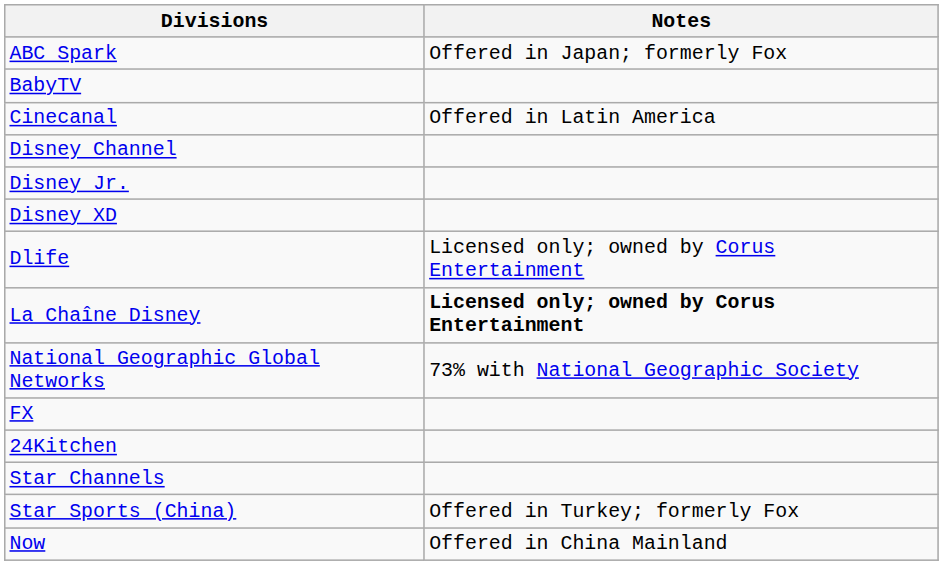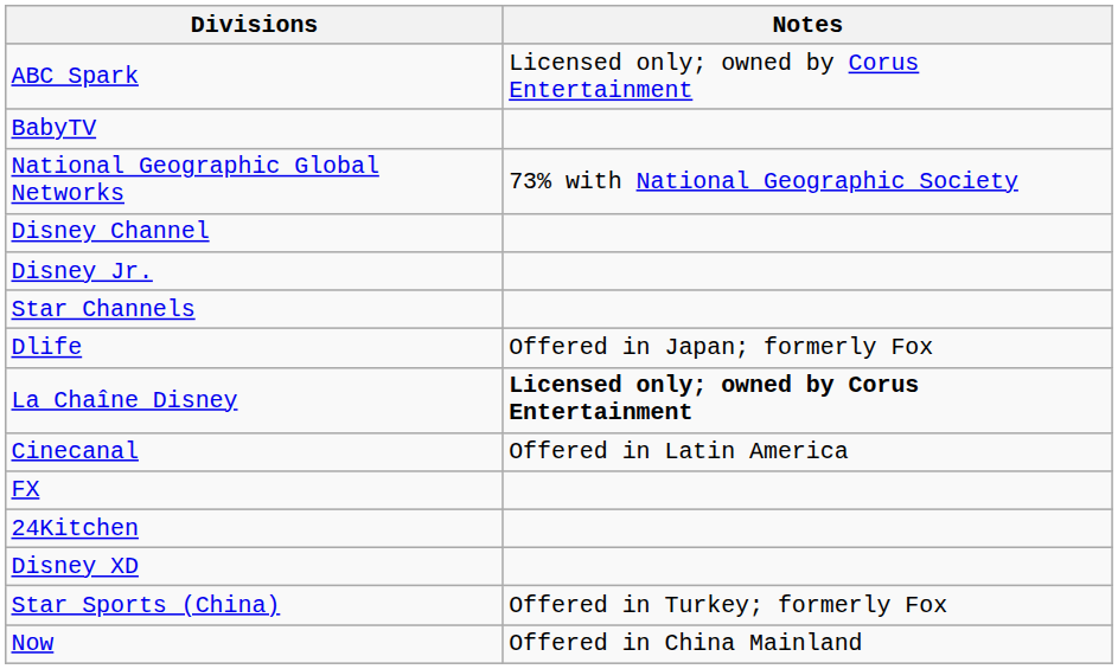 <table class="wikitable">
 <tr>
 <th>Divisions</th>
 <th>Notes</th>
 </tr>
 <tr>
 <td><a href='#'>ABC Spark</a></td>
-<td>Offered in Japan; formerly Fox</td>
+<td>Licensed only; owned by <a href='#'>Corus Entertainment</a></td>
 </tr>
 <tr>
 <td><a href='#'>BabyTV</a></td>
 <td></td>
 </tr>
 <tr>
-<td><a href='#'>Cinecanal</a></td>
-<td>Offered in Latin America</td>
+<td><a href='#'>National Geographic Global Networks</a></td>
+<td>73% with <a href='#'>National Geographic Society</a></td>
 </tr>
 <tr>
 <td><a href='#'>Disney Channel</a></td>
 <td></td>
 </tr>
 <tr>
 <td><a href='#'>Disney Jr.</a></td>
 <td></td>
 </tr>
 <tr>
-<td><a href='#'>Disney XD</a></td>
+<td><a href='#'>Star Channels</a></td>
 <td></td>
 </tr>
 <tr>
 <td><a href='#'>Dlife</a></td>
-<td>Licensed only; owned by <a href='#'>Corus Entertainment</a></td>
+<td>Offered in Japan; formerly Fox</td>
 </tr>
 <tr>
 <td><a href='#'>La Chaîne Disney</a></td>
 <td><strong>Licensed only; owned by Corus Entertainment</strong></td>
 </tr>
 <tr>
-<td><a href='#'>National Geographic Global Networks</a></td>
-<td>73% with <a href='#'>National Geographic Society</a></td>
+<td><a href='#'>Cinecanal</a></td>
+<td>Offered in Latin America</td>
 </tr>
 <tr>
 <td><a href='#'>FX</a></td>
 <td></td>
 </tr>
 <tr>
 <td><a href='#'>24Kitchen</a></td>
 <td></td>
 </tr>
 <tr>
-<td><a href='#'>Star Channels</a></td>
+<td><a href='#'>Disney XD</a></td>
 <td></td>
 </tr>
 <tr>
 <td><a href='#'>Star Sports (China)</a></td>
 <td>Offered in Turkey; formerly Fox</td>
 </tr>
 <tr>
 <td><a href='#'>Now</a></td>
 <td>Offered in China Mainland</td>
 </tr>
 </table>
